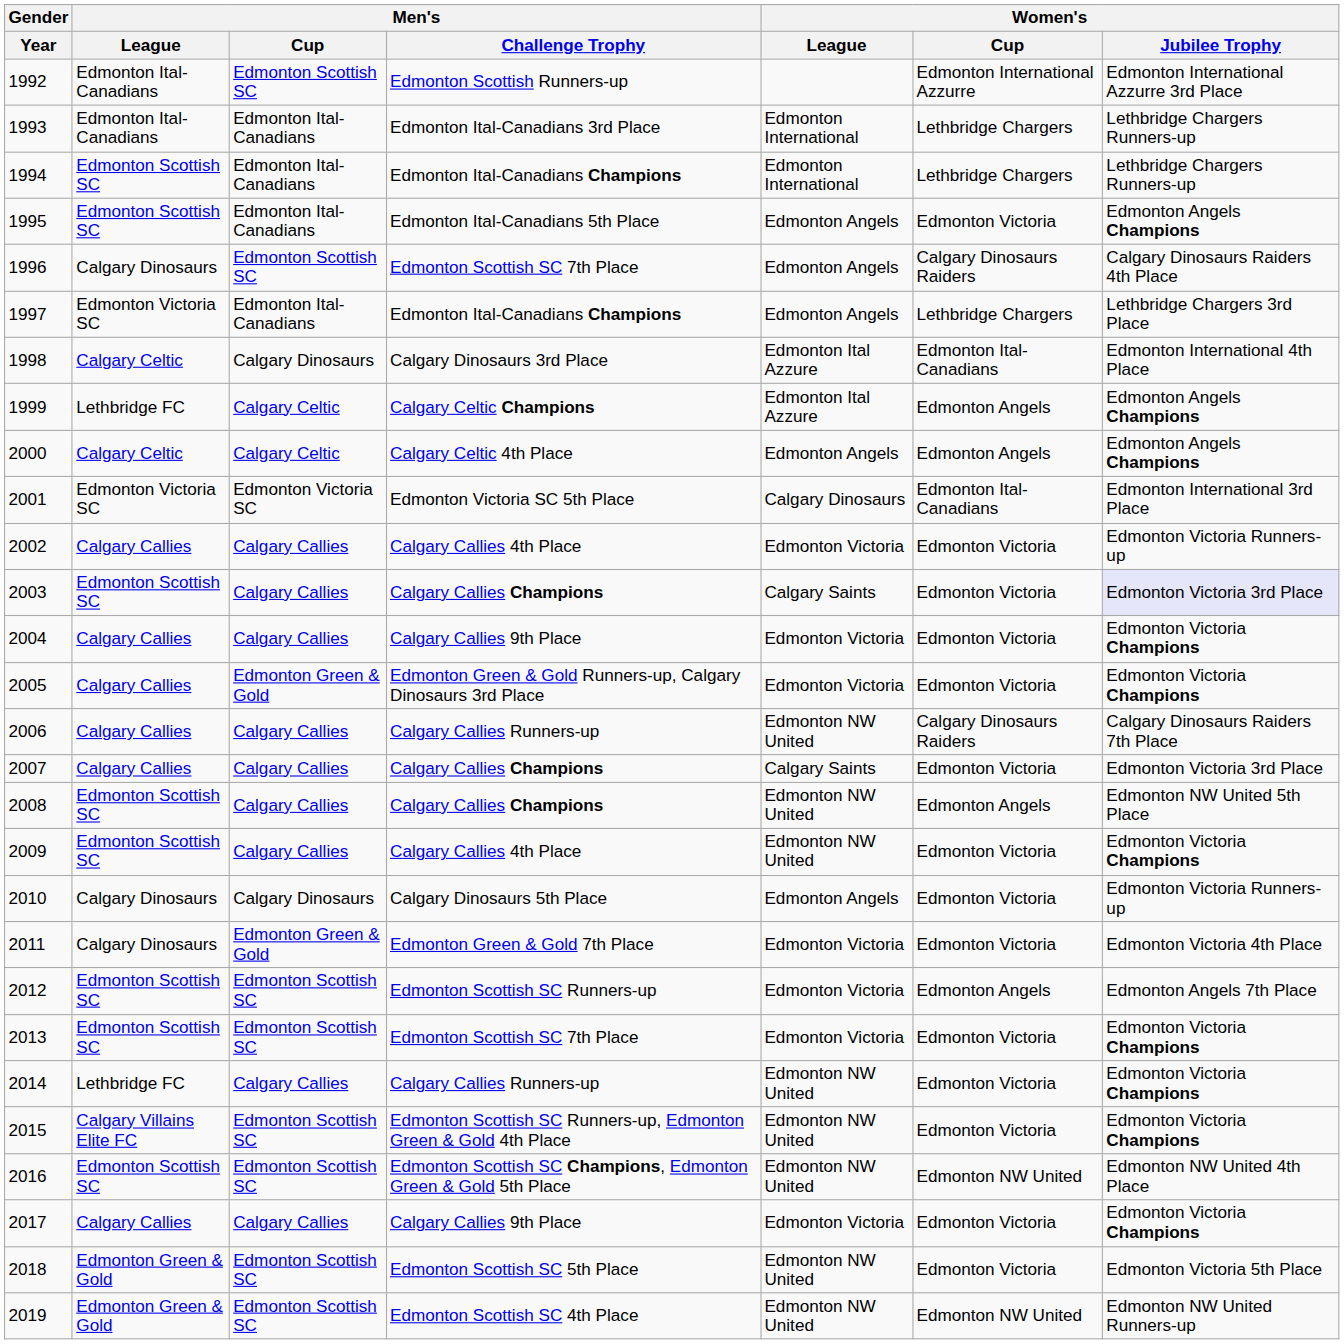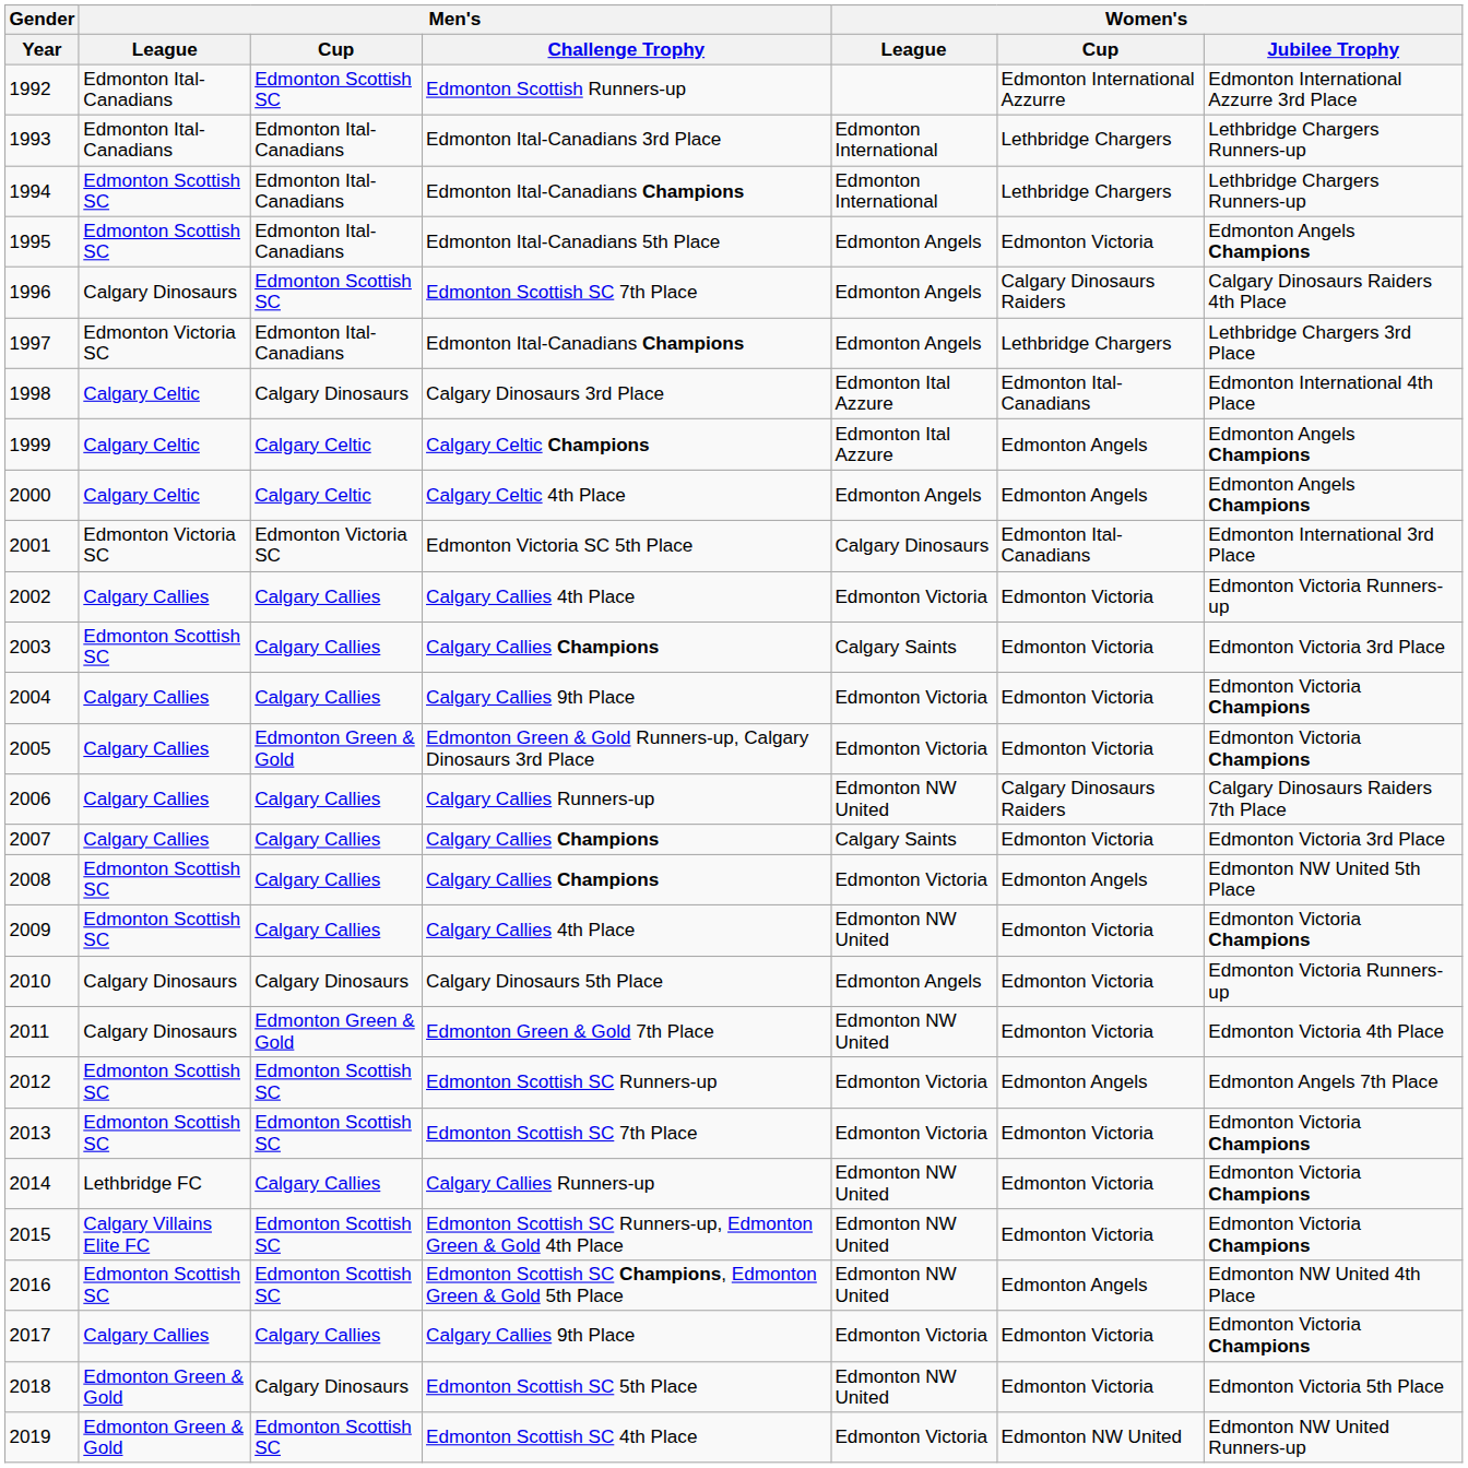 <table class="wikitable">
 <tr>
 <th>Gender</th>
 <th colspan="3">Men's</th>
 <th colspan="3">Women's</th>
 </tr>
 <tr>
 <th>Year</th>
 <th>League</th>
 <th>Cup</th>
 <th><a href='#'>Challenge Trophy</a></th>
 <th>League</th>
 <th>Cup</th>
 <th><a href='#'>Jubilee Trophy</a></th>
 </tr>
 <tr>
 <td>1992</td>
 <td>Edmonton Ital-Canadians</td>
 <td><a href='#'>Edmonton Scottish SC</a></td>
 <td><a href='#'>Edmonton Scottish</a> Runners-up</td>
 <td></td>
 <td>Edmonton International Azzurre</td>
 <td>Edmonton International Azzurre 3rd Place</td>
 </tr>
 <tr>
 <td>1993</td>
 <td>Edmonton Ital-Canadians</td>
 <td>Edmonton Ital-Canadians</td>
 <td>Edmonton Ital-Canadians 3rd Place</td>
 <td>Edmonton International</td>
 <td>Lethbridge Chargers</td>
 <td>Lethbridge Chargers Runners-up</td>
 </tr>
 <tr>
 <td>1994</td>
 <td><a href='#'>Edmonton Scottish SC</a></td>
 <td>Edmonton Ital-Canadians</td>
 <td>Edmonton Ital-Canadians <strong>Champions</strong></td>
 <td>Edmonton International</td>
 <td>Lethbridge Chargers</td>
 <td>Lethbridge Chargers Runners-up</td>
 </tr>
 <tr>
 <td>1995</td>
 <td><a href='#'>Edmonton Scottish SC</a></td>
 <td>Edmonton Ital-Canadians</td>
 <td>Edmonton Ital-Canadians 5th Place</td>
 <td>Edmonton Angels</td>
 <td>Edmonton Victoria</td>
 <td>Edmonton Angels <strong>Champions</strong></td>
 </tr>
 <tr>
 <td>1996</td>
 <td>Calgary Dinosaurs</td>
 <td><a href='#'>Edmonton Scottish SC</a></td>
 <td><a href='#'>Edmonton Scottish SC</a> 7th Place</td>
 <td>Edmonton Angels</td>
 <td>Calgary Dinosaurs Raiders</td>
 <td>Calgary Dinosaurs Raiders 4th Place</td>
 </tr>
 <tr>
 <td>1997</td>
 <td>Edmonton Victoria SC</td>
 <td>Edmonton Ital-Canadians</td>
 <td>Edmonton Ital-Canadians <strong>Champions</strong></td>
 <td>Edmonton Angels</td>
 <td>Lethbridge Chargers</td>
 <td>Lethbridge Chargers 3rd Place</td>
 </tr>
 <tr>
 <td>1998</td>
 <td><a href='#'>Calgary Celtic</a></td>
 <td>Calgary Dinosaurs</td>
 <td>Calgary Dinosaurs 3rd Place</td>
 <td>Edmonton Ital Azzure</td>
 <td>Edmonton Ital-Canadians</td>
 <td>Edmonton International 4th Place</td>
 </tr>
 <tr>
 <td>1999</td>
-<td>Lethbridge FC</td>
+<td><a href='#'>Calgary Celtic</a></td>
 <td><a href='#'>Calgary Celtic</a></td>
 <td><a href='#'>Calgary Celtic</a> <strong>Champions</strong></td>
 <td>Edmonton Ital Azzure</td>
 <td>Edmonton Angels</td>
 <td>Edmonton Angels <strong>Champions</strong></td>
 </tr>
 <tr>
 <td>2000</td>
 <td><a href='#'>Calgary Celtic</a></td>
 <td><a href='#'>Calgary Celtic</a></td>
 <td><a href='#'>Calgary Celtic</a> 4th Place</td>
 <td>Edmonton Angels</td>
 <td>Edmonton Angels</td>
 <td>Edmonton Angels <strong>Champions</strong></td>
 </tr>
 <tr>
 <td>2001</td>
 <td>Edmonton Victoria SC</td>
 <td>Edmonton Victoria SC</td>
 <td>Edmonton Victoria SC 5th Place</td>
 <td>Calgary Dinosaurs</td>
 <td>Edmonton Ital-Canadians</td>
 <td>Edmonton International 3rd Place</td>
 </tr>
 <tr>
 <td>2002</td>
 <td><a href='#'>Calgary Callies</a></td>
 <td><a href='#'>Calgary Callies</a></td>
 <td><a href='#'>Calgary Callies</a> 4th Place</td>
 <td>Edmonton Victoria</td>
 <td>Edmonton Victoria</td>
 <td>Edmonton Victoria Runners-up</td>
 </tr>
 <tr>
 <td>2003</td>
 <td><a href='#'>Edmonton Scottish SC</a></td>
 <td><a href='#'>Calgary Callies</a></td>
 <td><a href='#'>Calgary Callies</a> <strong>Champions</strong></td>
 <td>Calgary Saints</td>
 <td>Edmonton Victoria</td>
-<td style="background: lavender;">Edmonton Victoria 3rd Place</td>
+<td>Edmonton Victoria 3rd Place</td>
 </tr>
 <tr>
 <td>2004</td>
 <td><a href='#'>Calgary Callies</a></td>
 <td><a href='#'>Calgary Callies</a></td>
 <td><a href='#'>Calgary Callies</a> 9th Place</td>
 <td>Edmonton Victoria</td>
 <td>Edmonton Victoria</td>
 <td>Edmonton Victoria <strong>Champions</strong></td>
 </tr>
 <tr>
 <td>2005</td>
 <td><a href='#'>Calgary Callies</a></td>
 <td><a href='#'>Edmonton Green & Gold</a></td>
 <td><a href='#'>Edmonton Green & Gold</a> Runners-up, Calgary Dinosaurs 3rd Place</td>
 <td>Edmonton Victoria</td>
 <td>Edmonton Victoria</td>
 <td>Edmonton Victoria <strong>Champions</strong></td>
 </tr>
 <tr>
 <td>2006</td>
 <td><a href='#'>Calgary Callies</a></td>
 <td><a href='#'>Calgary Callies</a></td>
 <td><a href='#'>Calgary Callies</a> Runners-up</td>
 <td>Edmonton NW United</td>
 <td>Calgary Dinosaurs Raiders</td>
 <td>Calgary Dinosaurs Raiders 7th Place</td>
 </tr>
 <tr>
 <td>2007</td>
 <td><a href='#'>Calgary Callies</a></td>
 <td><a href='#'>Calgary Callies</a></td>
 <td><a href='#'>Calgary Callies</a> <strong>Champions</strong></td>
 <td>Calgary Saints</td>
 <td>Edmonton Victoria</td>
 <td>Edmonton Victoria 3rd Place</td>
 </tr>
 <tr>
 <td>2008</td>
 <td><a href='#'>Edmonton Scottish SC</a></td>
 <td><a href='#'>Calgary Callies</a></td>
 <td><a href='#'>Calgary Callies</a> <strong>Champions</strong></td>
-<td>Edmonton NW United</td>
+<td>Edmonton Victoria</td>
 <td>Edmonton Angels</td>
 <td>Edmonton NW United 5th Place</td>
 </tr>
 <tr>
 <td>2009</td>
 <td><a href='#'>Edmonton Scottish SC</a></td>
 <td><a href='#'>Calgary Callies</a></td>
 <td><a href='#'>Calgary Callies</a> 4th Place</td>
 <td>Edmonton NW United</td>
 <td>Edmonton Victoria</td>
 <td>Edmonton Victoria <strong>Champions</strong></td>
 </tr>
 <tr>
 <td>2010</td>
 <td>Calgary Dinosaurs</td>
 <td>Calgary Dinosaurs</td>
 <td>Calgary Dinosaurs 5th Place</td>
 <td>Edmonton Angels</td>
 <td>Edmonton Victoria</td>
 <td>Edmonton Victoria Runners-up</td>
 </tr>
 <tr>
 <td>2011</td>
 <td>Calgary Dinosaurs</td>
 <td><a href='#'>Edmonton Green & Gold</a></td>
 <td><a href='#'>Edmonton Green & Gold</a> 7th Place</td>
-<td>Edmonton Victoria</td>
+<td>Edmonton NW United</td>
 <td>Edmonton Victoria</td>
 <td>Edmonton Victoria 4th Place</td>
 </tr>
 <tr>
 <td>2012</td>
 <td><a href='#'>Edmonton Scottish SC</a></td>
 <td><a href='#'>Edmonton Scottish SC</a></td>
 <td><a href='#'>Edmonton Scottish SC</a> Runners-up</td>
 <td>Edmonton Victoria</td>
 <td>Edmonton Angels</td>
 <td>Edmonton Angels 7th Place</td>
 </tr>
 <tr>
 <td>2013</td>
 <td><a href='#'>Edmonton Scottish SC</a></td>
 <td><a href='#'>Edmonton Scottish SC</a></td>
 <td><a href='#'>Edmonton Scottish SC</a> 7th Place</td>
 <td>Edmonton Victoria</td>
 <td>Edmonton Victoria</td>
 <td>Edmonton Victoria <strong>Champions</strong></td>
 </tr>
 <tr>
 <td>2014</td>
 <td>Lethbridge FC</td>
 <td><a href='#'>Calgary Callies</a></td>
 <td><a href='#'>Calgary Callies</a> Runners-up</td>
 <td>Edmonton NW United</td>
 <td>Edmonton Victoria</td>
 <td>Edmonton Victoria <strong>Champions</strong></td>
 </tr>
 <tr>
 <td>2015</td>
 <td><a href='#'>Calgary Villains Elite FC</a></td>
 <td><a href='#'>Edmonton Scottish SC</a></td>
 <td><a href='#'>Edmonton Scottish SC</a> Runners-up, <a href='#'>Edmonton Green & Gold</a> 4th Place</td>
 <td>Edmonton NW United</td>
 <td>Edmonton Victoria</td>
 <td>Edmonton Victoria <strong>Champions</strong></td>
 </tr>
 <tr>
 <td>2016</td>
 <td><a href='#'>Edmonton Scottish SC</a></td>
 <td><a href='#'>Edmonton Scottish SC</a></td>
 <td><a href='#'>Edmonton Scottish SC</a> <strong>Champions</strong>, <a href='#'>Edmonton Green & Gold</a> 5th Place</td>
 <td>Edmonton NW United</td>
-<td>Edmonton NW United</td>
+<td>Edmonton Angels</td>
 <td>Edmonton NW United 4th Place</td>
 </tr>
 <tr>
 <td>2017</td>
 <td><a href='#'>Calgary Callies</a></td>
 <td><a href='#'>Calgary Callies</a></td>
 <td><a href='#'>Calgary Callies</a> 9th Place</td>
 <td>Edmonton Victoria</td>
 <td>Edmonton Victoria</td>
 <td>Edmonton Victoria <strong>Champions</strong></td>
 </tr>
 <tr>
 <td>2018</td>
 <td><a href='#'>Edmonton Green & Gold</a></td>
-<td><a href='#'>Edmonton Scottish SC</a></td>
+<td>Calgary Dinosaurs</td>
 <td><a href='#'>Edmonton Scottish SC</a> 5th Place</td>
 <td>Edmonton NW United</td>
 <td>Edmonton Victoria</td>
 <td>Edmonton Victoria 5th Place</td>
 </tr>
 <tr>
 <td>2019</td>
 <td><a href='#'>Edmonton Green & Gold</a></td>
 <td><a href='#'>Edmonton Scottish SC</a></td>
 <td><a href='#'>Edmonton Scottish SC</a> 4th Place</td>
-<td>Edmonton NW United</td>
+<td>Edmonton Victoria</td>
 <td>Edmonton NW United</td>
 <td>Edmonton NW United Runners-up</td>
 </tr>
 </table>
